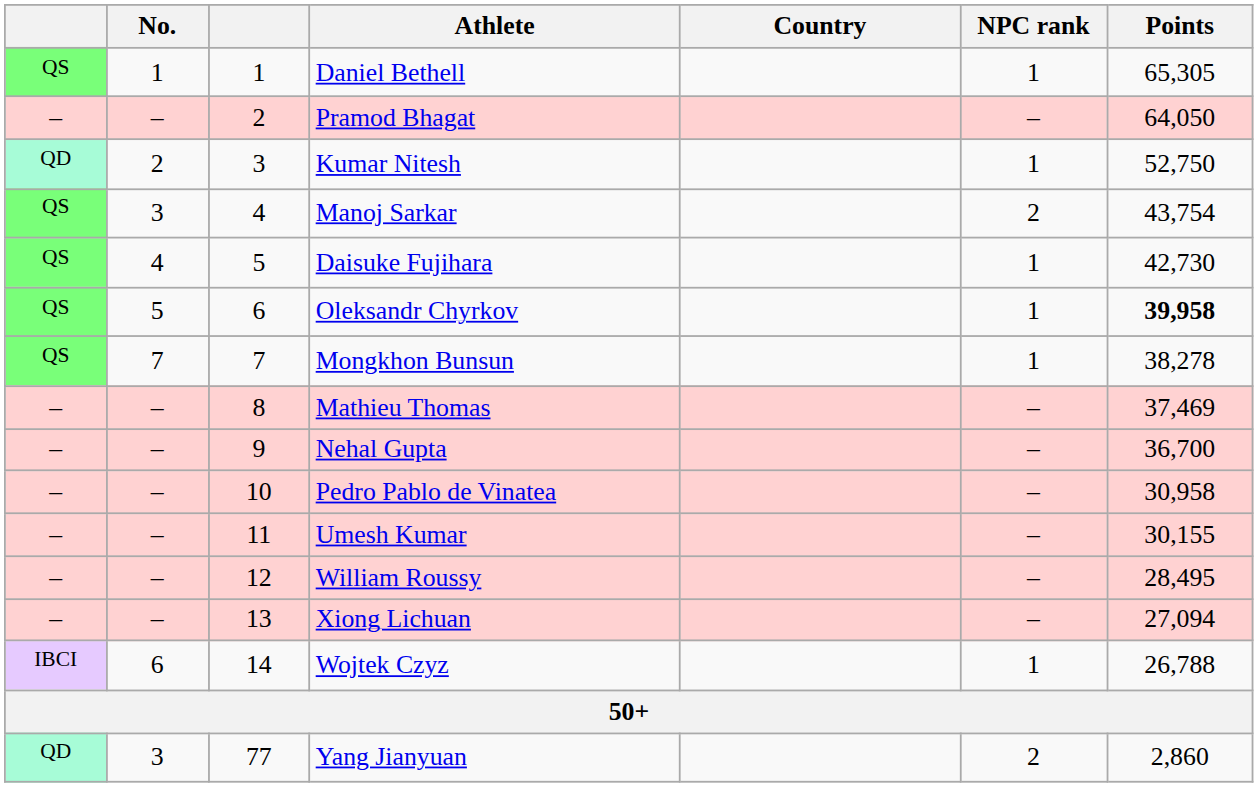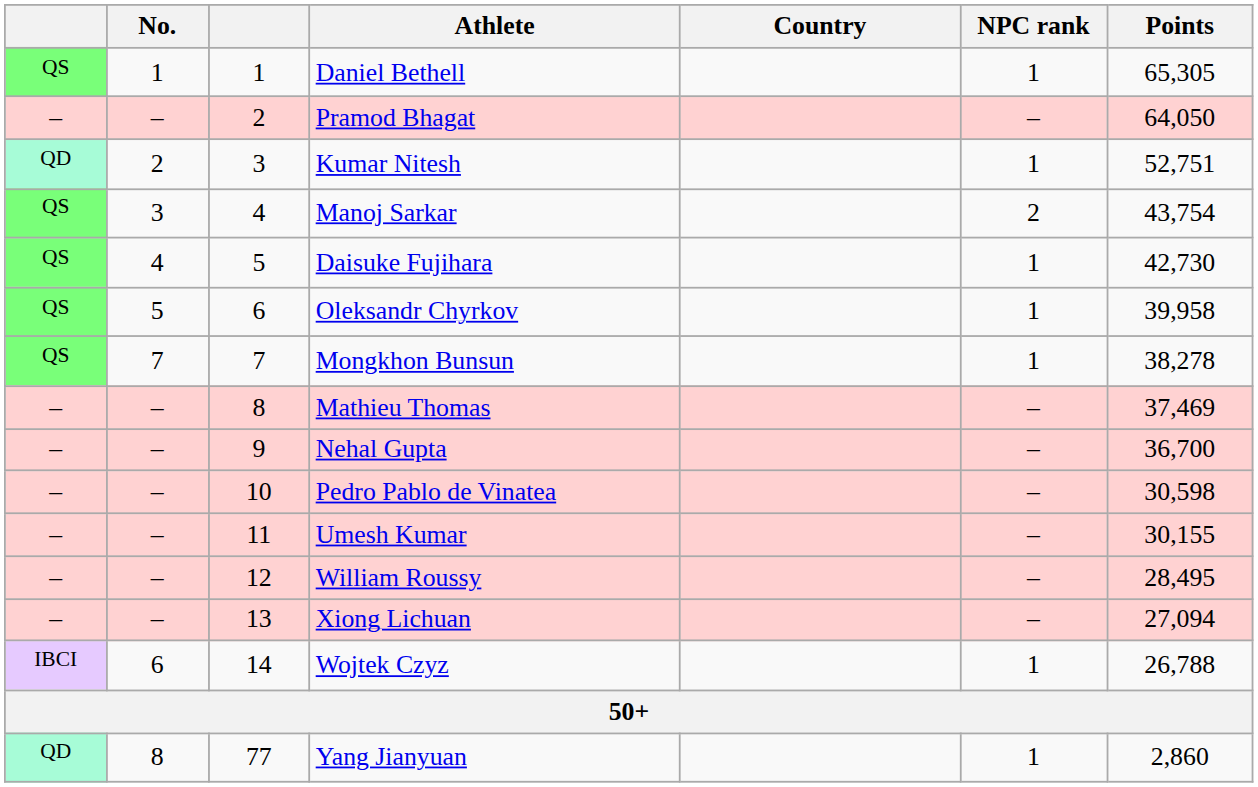 <table class="wikitable" style="font-size:90%; text-align:center">
 <tr>
 <th width="50"></th>
 <th width="50">No.</th>
 <th width="50"></th>
 <th width="200">Athlete</th>
 <th width="150">Country</th>
 <th width="75">NPC rank</th>
 <th width="75">Points</th>
 </tr>
 <tr>
 <td bgcolor="#79FF79"><sup>QS</sup></td>
 <td>1</td>
 <td>1</td>
 <td align="left"><a href='#'>Daniel Bethell</a></td>
 <td align="left"></td>
 <td>1</td>
 <td>65,305</td>
 </tr>
 <tr bgcolor="#FFD2D2">
 <td>–</td>
 <td>–</td>
 <td>2</td>
 <td align="left"><a href='#'>Pramod Bhagat</a></td>
 <td align="left"></td>
 <td>–</td>
 <td>64,050</td>
 </tr>
 <tr>
 <td bgcolor="#A7FCD7"><sup>QD</sup></td>
 <td>2</td>
 <td>3</td>
 <td align="left"><a href='#'>Kumar Nitesh</a></td>
 <td align="left"></td>
 <td>1</td>
-<td>52,750</td>
+<td>52,751</td>
 </tr>
 <tr>
 <td bgcolor="#79FF79"><sup>QS</sup></td>
 <td>3</td>
 <td>4</td>
 <td align="left"><a href='#'>Manoj Sarkar</a></td>
 <td align="left"></td>
 <td>2</td>
 <td>43,754</td>
 </tr>
 <tr>
 <td bgcolor="#79FF79"><sup>QS</sup></td>
 <td>4</td>
 <td>5</td>
 <td align="left"><a href='#'>Daisuke Fujihara</a></td>
 <td align="left"></td>
 <td>1</td>
 <td>42,730</td>
 </tr>
 <tr>
 <td bgcolor="#79FF79"><sup>QS</sup></td>
 <td>5</td>
 <td>6</td>
 <td align="left"><a href='#'>Oleksandr Chyrkov</a></td>
 <td align="left"></td>
 <td>1</td>
-<td><strong>39,958</strong></td>
+<td>39,958</td>
 </tr>
 <tr>
 <td bgcolor="#79FF79"><sup>QS</sup></td>
 <td>7</td>
 <td>7</td>
 <td align="left"><a href='#'>Mongkhon Bunsun</a></td>
 <td align="left"></td>
 <td>1</td>
 <td>38,278</td>
 </tr>
 <tr bgcolor="#FFD2D2">
 <td>–</td>
 <td>–</td>
 <td>8</td>
 <td align="left"><a href='#'>Mathieu Thomas</a></td>
 <td align="left"></td>
 <td>–</td>
 <td>37,469</td>
 </tr>
 <tr bgcolor="#FFD2D2">
 <td>–</td>
 <td>–</td>
 <td>9</td>
 <td align="left"><a href='#'>Nehal Gupta</a></td>
 <td align="left"></td>
 <td>–</td>
 <td>36,700</td>
 </tr>
 <tr bgcolor="#FFD2D2">
 <td>–</td>
 <td>–</td>
 <td>10</td>
 <td align="left"><a href='#'>Pedro Pablo de Vinatea</a></td>
 <td align="left"></td>
 <td>–</td>
-<td>30,958</td>
+<td>30,598</td>
 </tr>
 <tr bgcolor="#FFD2D2">
 <td>–</td>
 <td>–</td>
 <td>11</td>
 <td align="left"><a href='#'>Umesh Kumar</a></td>
 <td align="left"></td>
 <td>–</td>
 <td>30,155</td>
 </tr>
 <tr bgcolor="#FFD2D2">
 <td>–</td>
 <td>–</td>
 <td>12</td>
 <td align="left"><a href='#'>William Roussy</a></td>
 <td align="left"></td>
 <td>–</td>
 <td>28,495</td>
 </tr>
 <tr bgcolor="#FFD2D2">
 <td>–</td>
 <td>–</td>
 <td>13</td>
 <td align="left"><a href='#'>Xiong Lichuan</a></td>
 <td align="left"></td>
 <td>–</td>
 <td>27,094</td>
 </tr>
 <tr>
 <td bgcolor="#E6CAFF"><sup>IBCI</sup></td>
 <td>6</td>
 <td>14</td>
 <td align="left"><a href='#'>Wojtek Czyz</a></td>
 <td align="left"></td>
 <td>1</td>
 <td>26,788</td>
 </tr>
 <tr>
 <th colspan="8">50+</th>
 </tr>
 <tr>
 <td bgcolor="#A7FCD7"><sup>QD</sup></td>
-<td>3</td>
+<td>8</td>
 <td>77</td>
 <td align="left"><a href='#'>Yang Jianyuan</a></td>
 <td align="left"></td>
-<td>2</td>
+<td>1</td>
 <td>2,860</td>
 </tr>
 </table>
